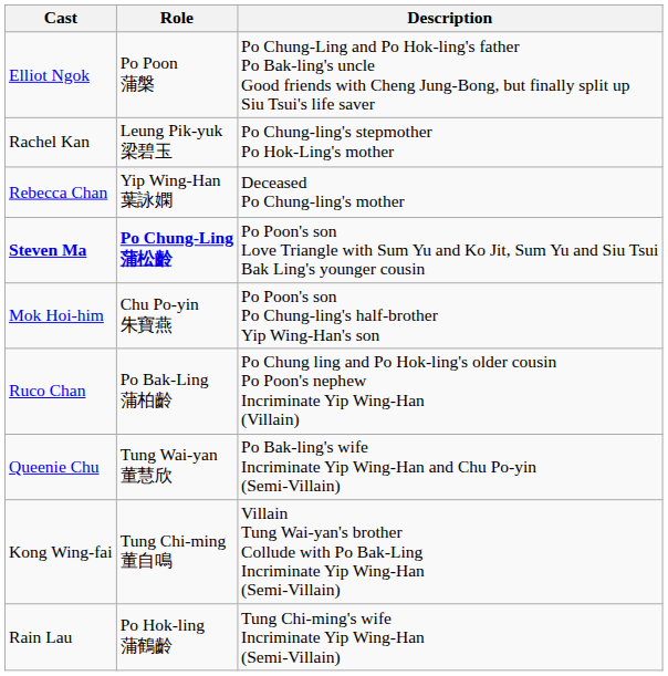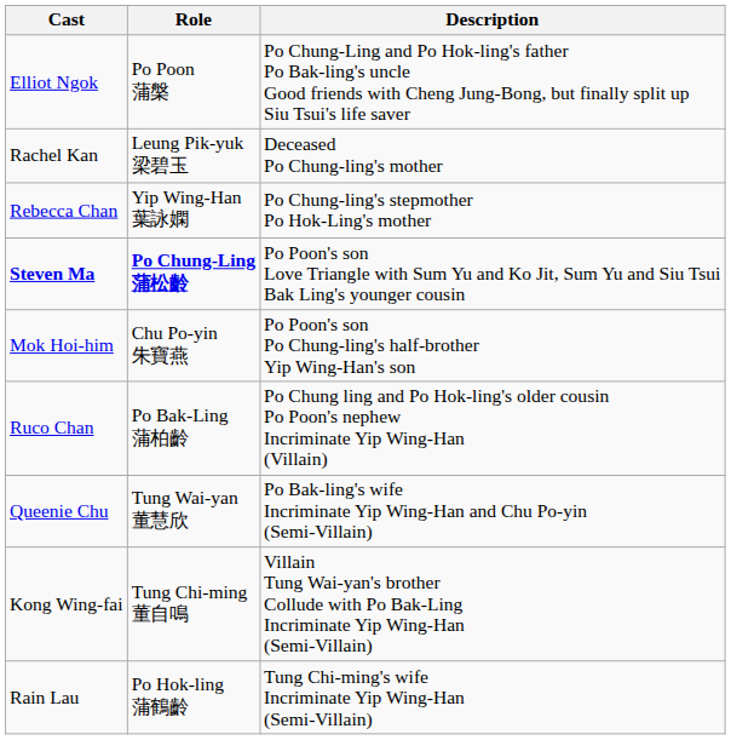 <table class="wikitable">
 <tr>
 <th>Cast</th>
 <th>Role</th>
 <th>Description</th>
 </tr>
 <tr>
 <td><a href='#'>Elliot Ngok</a></td>
 <td>Po Poon <br> 蒲槃</td>
 <td>Po Chung-Ling and Po Hok-ling's father <br> Po Bak-ling's uncle<br> Good friends with Cheng Jung-Bong, but finally split up<br> Siu Tsui's life saver</td>
 </tr>
 <tr>
 <td>Rachel Kan</td>
 <td>Leung Pik-yuk<br>梁碧玉</td>
-<td>Po Chung-ling's stepmother <br>Po Hok-Ling's mother</td>
+<td>Deceased<br>Po Chung-ling's mother<br></td>
 </tr>
 <tr>
 <td><a href='#'>Rebecca Chan</a></td>
 <td>Yip Wing-Han <br> 葉詠嫻</td>
-<td>Deceased<br>Po Chung-ling's mother<br></td>
+<td>Po Chung-ling's stepmother <br>Po Hok-Ling's mother</td>
 </tr>
 <tr>
 <td><strong><a href='#'>Steven Ma</a></strong></td>
 <td><strong><a href='#'>Po Chung-Ling</a> <br><a href='#'>蒲松齡</a></strong></td>
 <td>Po Poon's son <br> Love Triangle with Sum Yu and Ko Jit, Sum Yu and Siu Tsui <br> Bak Ling's younger cousin</td>
 </tr>
 <tr>
 <td><a href='#'>Mok Hoi-him</a></td>
 <td>Chu Po-yin<br>朱寶燕</td>
 <td>Po Poon's son <br>Po Chung-ling's half-brother <br> Yip Wing-Han's son</td>
 </tr>
 <tr>
 <td><a href='#'>Ruco Chan</a></td>
 <td>Po Bak-Ling <br> 蒲柏齡</td>
 <td>Po Chung ling and Po Hok-ling's older cousin <br> Po Poon's nephew<br>Incriminate Yip Wing-Han<br>(Villain)</td>
 </tr>
 <tr>
 <td><a href='#'>Queenie Chu</a></td>
 <td>Tung Wai-yan<br>董慧欣</td>
 <td>Po Bak-ling's wife<br>Incriminate Yip Wing-Han and Chu Po-yin<br>(Semi-Villain)</td>
 </tr>
 <tr>
 <td>Kong Wing-fai</td>
 <td>Tung Chi-ming<br>董自鳴</td>
 <td>Villain <br> Tung Wai-yan's brother<br>Collude with Po Bak-Ling<br>Incriminate Yip Wing-Han<br>(Semi-Villain)</td>
 </tr>
 <tr>
 <td>Rain Lau</td>
 <td>Po Hok-ling<br>蒲鶴齡</td>
 <td>Tung Chi-ming's wife<br>Incriminate Yip Wing-Han<br>(Semi-Villain)</td>
 </tr>
 </table>
